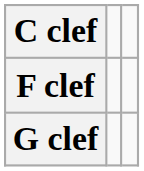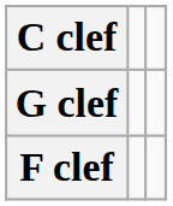 <table class="wikitable">
 <tr>
 <th scope="row">C clef</th>
+<td></td>
+<td></td>
+</tr>
+<tr>
+<th scope="row">G clef</th>
 <td></td>
 <td></td>
 </tr>
 <tr>
 <th scope="row">F clef</th>
 <td></td>
 <td></td>
 </tr>
-<tr>
-<th scope="row">G clef</th>
-<td></td>
-<td></td>
-</tr>
 </table>
